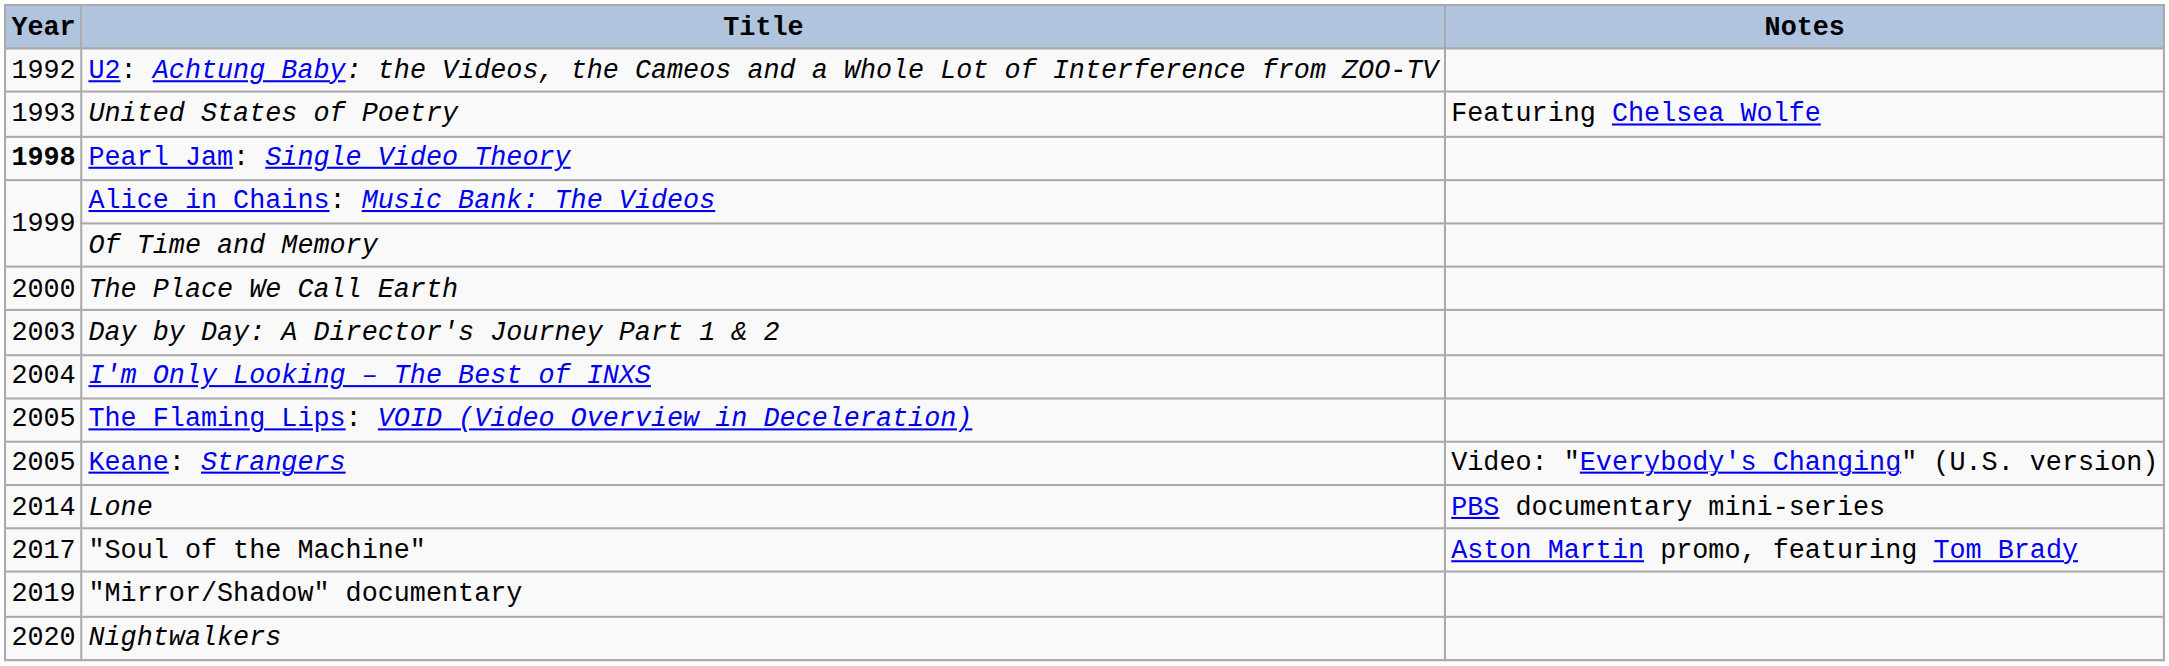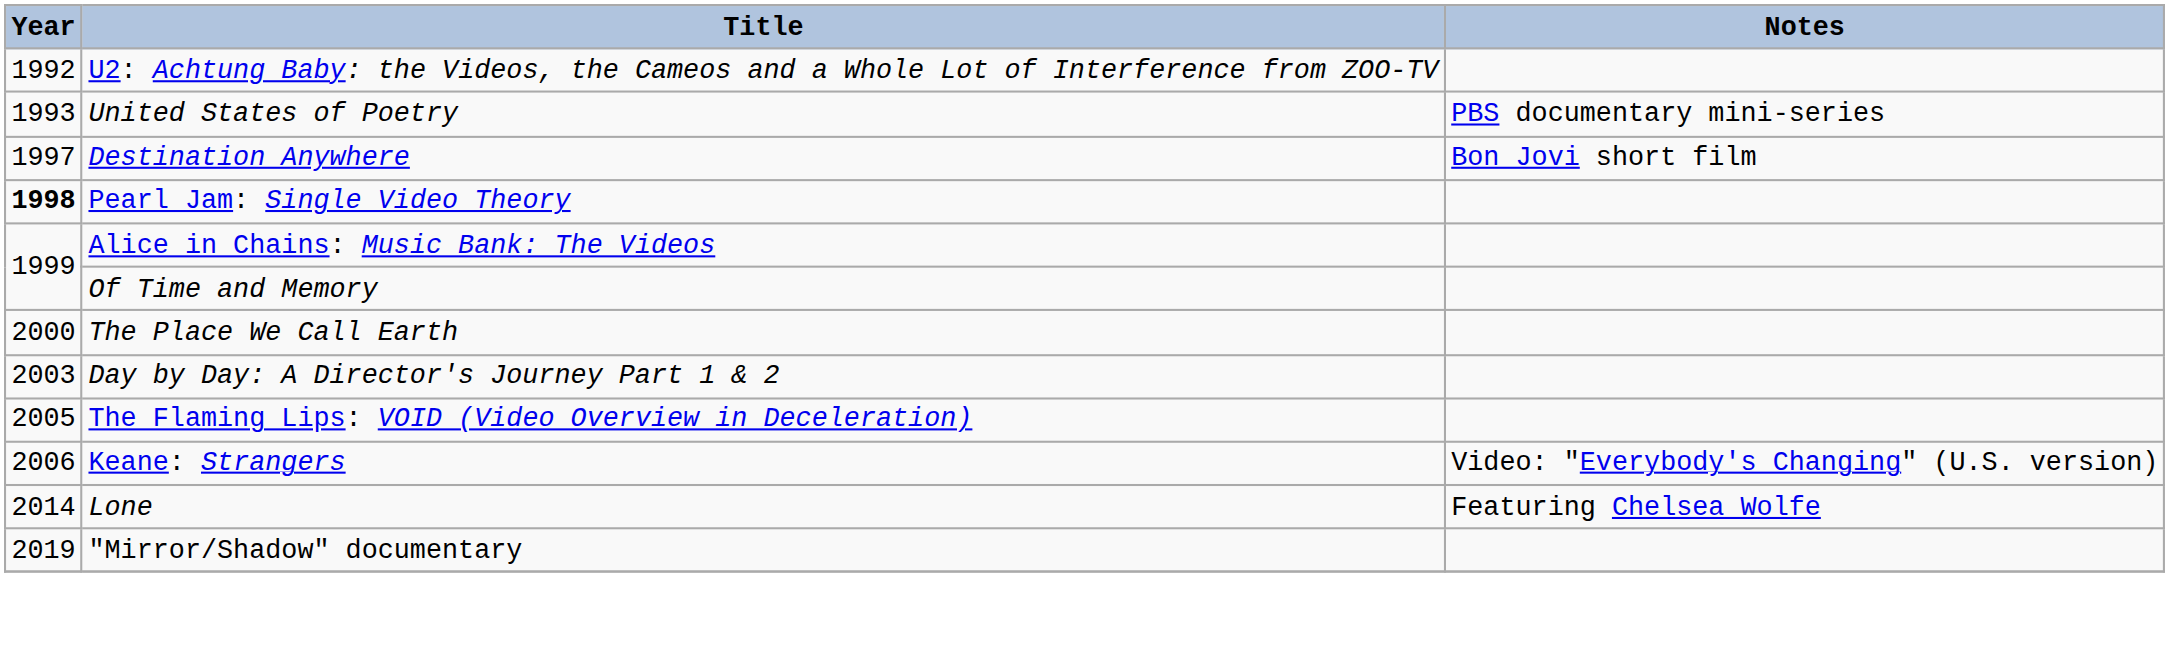 <table class="wikitable">
 <tr>
 <th style="background:#B0C4DE;">Year</th>
 <th style="background:#B0C4DE;">Title</th>
 <th style="background:#B0C4DE;">Notes</th>
 </tr>
 <tr>
 <td>1992</td>
 <td><a href='#'>U2</a>: <em><a href='#'>Achtung Baby</a>: the Videos, the Cameos and a Whole Lot of Interference from ZOO-TV</em></td>
 <td></td>
 </tr>
 <tr>
 <td>1993</td>
 <td><em>United States of Poetry</em></td>
-<td>Featuring <a href='#'>Chelsea Wolfe</a></td>
+<td><a href='#'>PBS</a> documentary mini-series</td>
+</tr>
+<tr>
+<td>1997</td>
+<td><em><a href='#'>Destination Anywhere</a></em></td>
+<td><a href='#'>Bon Jovi</a> short film</td>
 </tr>
 <tr>
 <td><strong>1998</strong></td>
 <td><a href='#'>Pearl Jam</a>: <em><a href='#'>Single Video Theory</a></em></td>
 <td></td>
 </tr>
 <tr>
 <td rowspan="2">1999</td>
 <td><a href='#'>Alice in Chains</a>: <em><a href='#'>Music Bank: The Videos</a></em></td>
 <td></td>
 </tr>
 <tr>
 <td><em>Of Time and Memory</em></td>
 <td></td>
 </tr>
 <tr>
 <td>2000</td>
 <td><em>The Place We Call Earth</em></td>
 <td></td>
 </tr>
 <tr>
 <td>2003</td>
 <td><em>Day by Day: A Director's Journey Part 1 & 2</em></td>
 <td></td>
 </tr>
 <tr>
-<td>2004</td>
-<td><em><a href='#'>I'm Only Looking – The Best of INXS</a></em></td>
-<td></td>
-</tr>
-<tr>
 <td>2005</td>
 <td><a href='#'>The Flaming Lips</a>: <em><a href='#'>VOID (Video Overview in Deceleration)</a></em></td>
 <td></td>
 </tr>
 <tr>
-<td>2005</td>
+<td>2006</td>
 <td><a href='#'>Keane</a>: <em><a href='#'>Strangers</a></em></td>
 <td>Video: "<a href='#'>Everybody's Changing</a>" (U.S. version)</td>
 </tr>
 <tr>
 <td>2014</td>
 <td><em>Lone</em></td>
-<td><a href='#'>PBS</a> documentary mini-series</td>
-</tr>
-<tr>
-<td>2017</td>
-<td>"Soul of the Machine"</td>
-<td><a href='#'>Aston Martin</a> promo, featuring <a href='#'>Tom Brady</a></td>
+<td>Featuring <a href='#'>Chelsea Wolfe</a></td>
 </tr>
 <tr>
 <td>2019</td>
 <td>"Mirror/Shadow" documentary</td>
 <td></td>
 </tr>
 <tr>
-<td>2020</td>
-<td><em>Nightwalkers</em></td>
-<td></td>
-</tr>
-<tr>
 </tr>
 </table>
